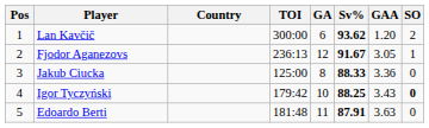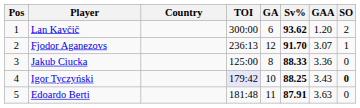 <table class="wikitable sortable" style="text-align: center;">
 <tr>
 <th width=30>Pos</th>
 <th width=165>Player</th>
 <th width=125>Country</th>
 <th width=20>TOI</th>
 <th width=20>GA</th>
 <th width=20>Sv%</th>
 <th width=20>GAA</th>
 <th width=20>SO</th>
 </tr>
 <tr>
 <td>1</td>
 <td align=left><a href='#'>Lan Kavčič</a></td>
 <td align=left></td>
 <td>300:00</td>
 <td>6</td>
 <td><strong>93.62</strong></td>
 <td>1.20</td>
 <td>2</td>
 </tr>
 <tr>
 <td>2</td>
 <td align=left><a href='#'>Fjodor Aganezovs</a></td>
 <td align=left></td>
 <td>236:13</td>
 <td>12</td>
-<td><strong>91.67</strong></td>
-<td>3.05</td>
+<td><strong>91.70</strong></td>
+<td>3.07</td>
 <td>1</td>
 </tr>
 <tr>
 <td>3</td>
 <td align=left><a href='#'>Jakub Ciucka</a></td>
 <td align=left></td>
 <td>125:00</td>
 <td>8</td>
 <td><strong>88.33</strong></td>
 <td>3.36</td>
 <td>0</td>
 </tr>
 <tr>
 <td>4</td>
 <td align=left><a href='#'>Igor Tyczyński</a></td>
 <td align=left></td>
-<td>179:42</td>
+<td style="background: lavender;">179:42</td>
 <td>10</td>
 <td><strong>88.25</strong></td>
 <td>3.43</td>
 <td><strong>0</strong></td>
 </tr>
 <tr>
 <td>5</td>
 <td align=left><a href='#'>Edoardo Berti</a></td>
 <td align=left></td>
 <td>181:48</td>
 <td>11</td>
 <td><strong>87.91</strong></td>
 <td>3.63</td>
 <td>0</td>
 </tr>
 </table>
